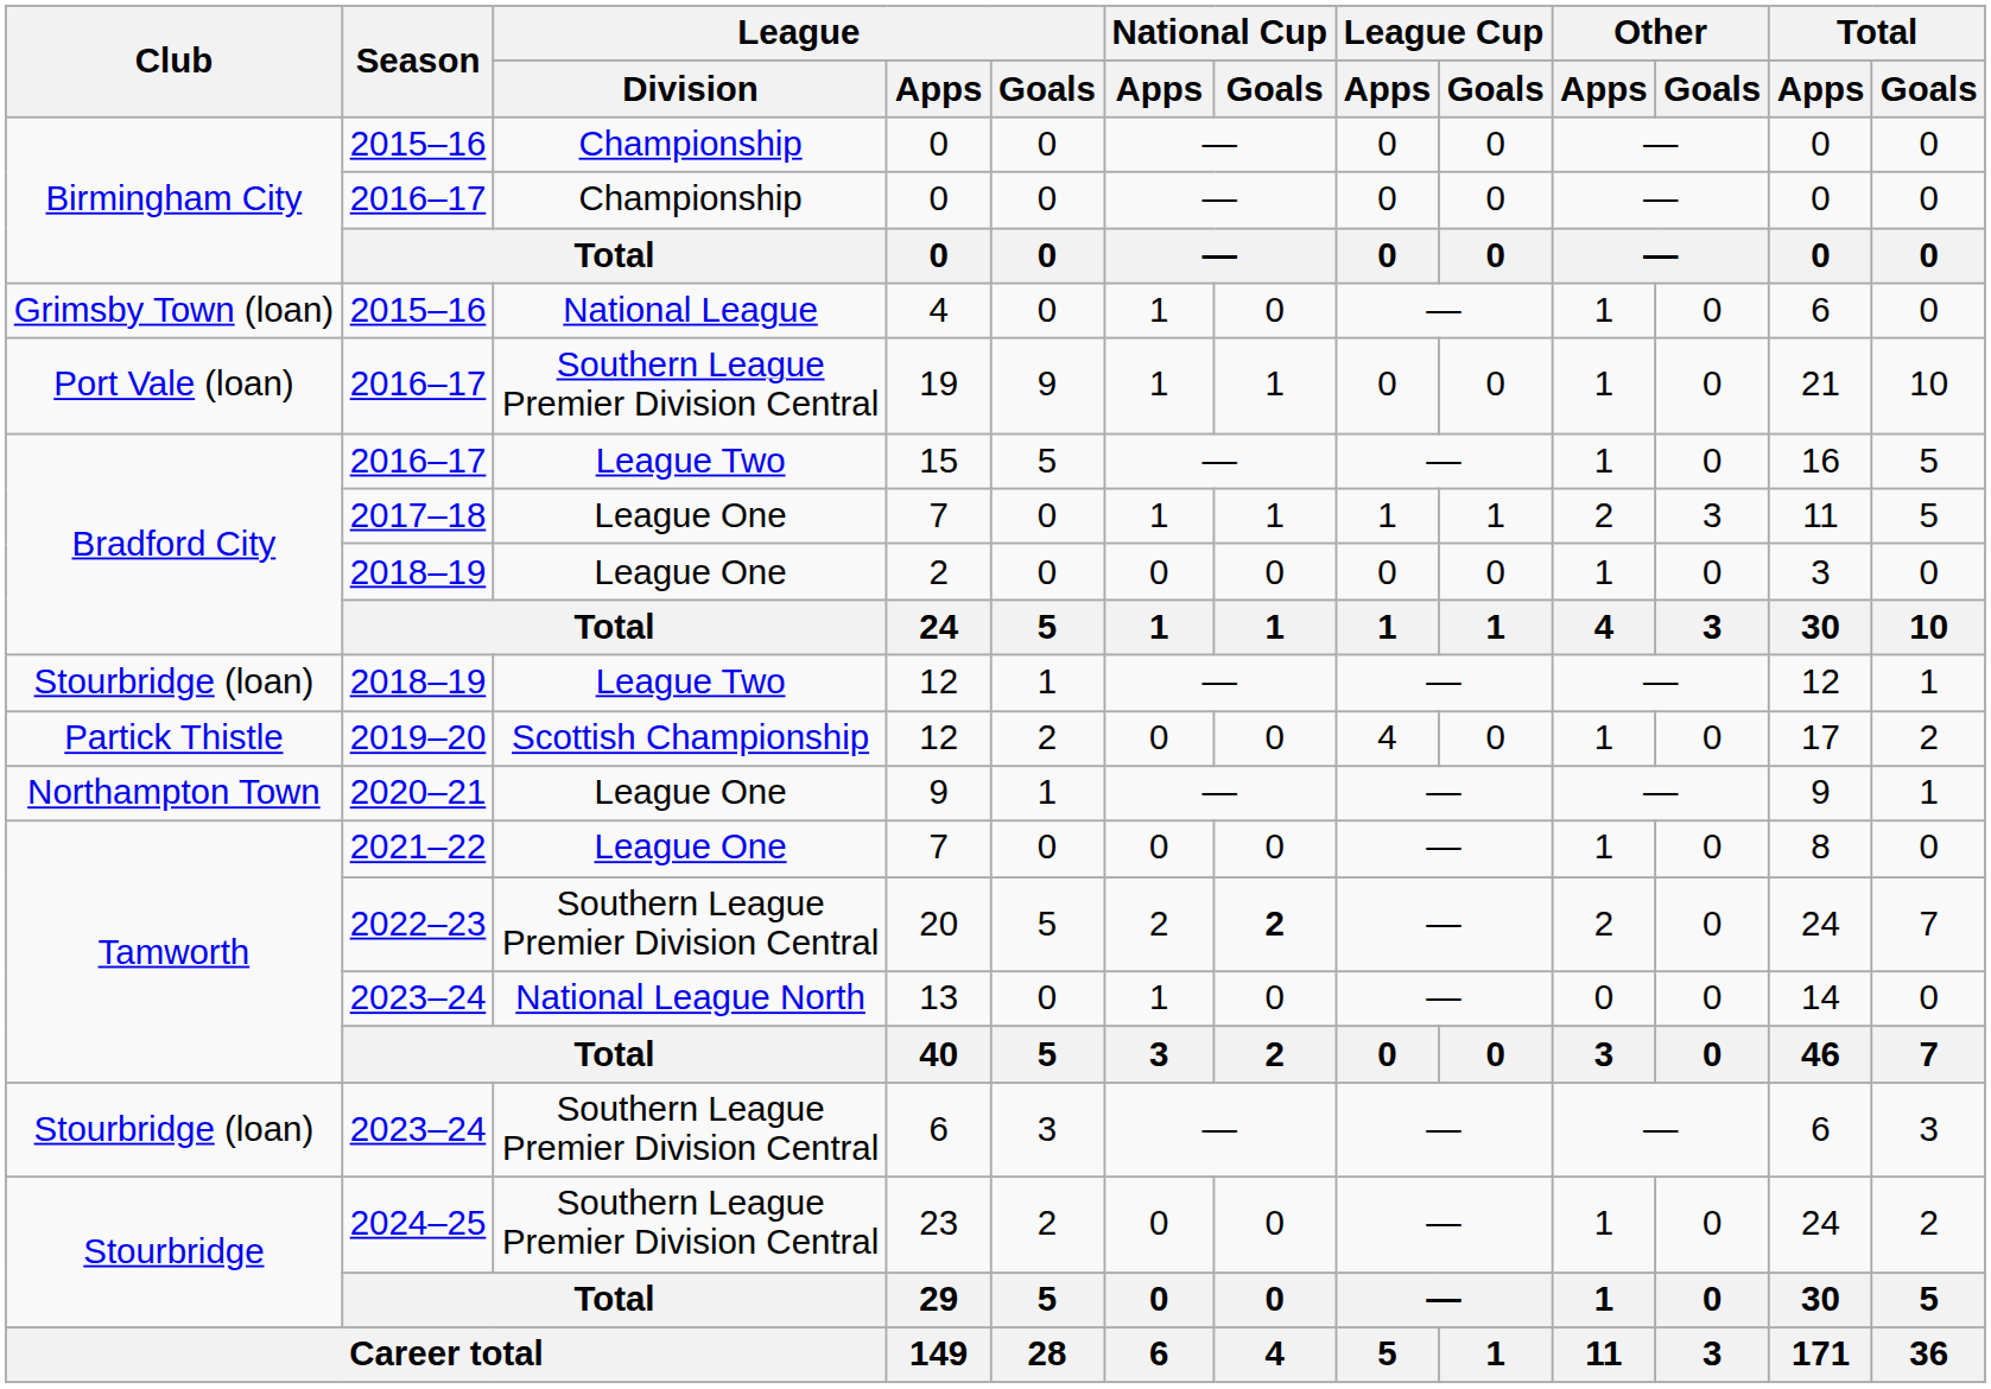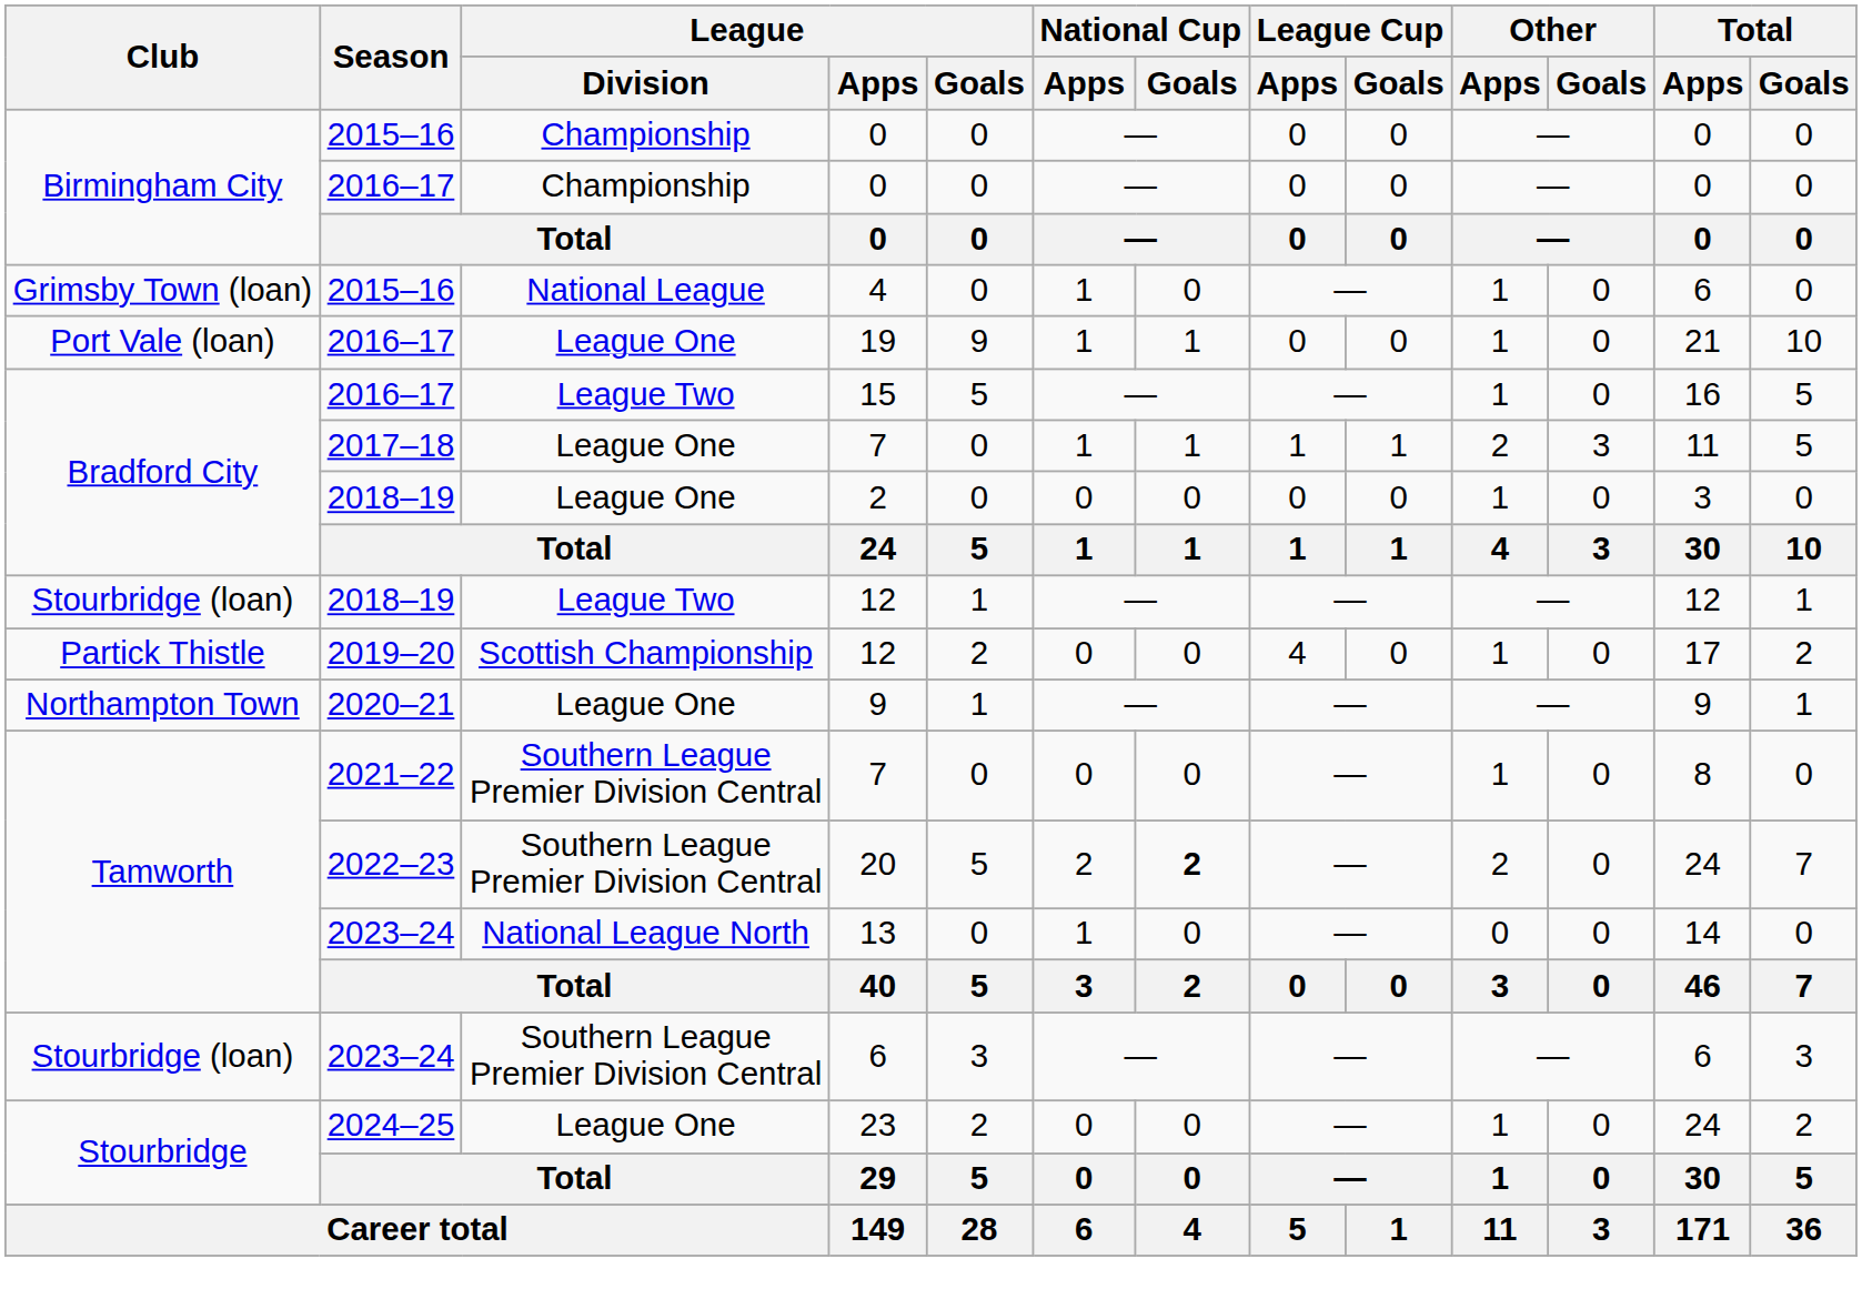 <table class=wikitable style="text-align:center">
 <tr>
 <th rowspan=2>Club</th>
 <th rowspan=2>Season</th>
 <th colspan=3>League</th>
 <th colspan=2>National Cup</th>
 <th colspan=2>League Cup</th>
 <th colspan=2>Other</th>
 <th colspan=2>Total</th>
 </tr>
 <tr>
 <th>Division</th>
 <th>Apps</th>
 <th>Goals</th>
 <th>Apps</th>
 <th>Goals</th>
 <th>Apps</th>
 <th>Goals</th>
 <th>Apps</th>
 <th>Goals</th>
 <th>Apps</th>
 <th>Goals</th>
 </tr>
 <tr>
 <td rowspan=3><a href='#'>Birmingham City</a></td>
 <td><a href='#'>2015–16</a></td>
 <td><a href='#'>Championship</a></td>
 <td>0</td>
 <td>0</td>
 <td colspan=2>—</td>
 <td>0</td>
 <td>0</td>
 <td colspan=2>—</td>
 <td>0</td>
 <td>0</td>
 </tr>
 <tr>
 <td><a href='#'>2016–17</a></td>
 <td>Championship</td>
 <td>0</td>
 <td>0</td>
 <td colspan=2>—</td>
 <td>0</td>
 <td>0</td>
 <td colspan=2>—</td>
 <td>0</td>
 <td>0</td>
 </tr>
 <tr>
 <th colspan=2>Total</th>
 <th>0</th>
 <th>0</th>
 <th colspan=2>—</th>
 <th>0</th>
 <th>0</th>
 <th colspan=2>—</th>
 <th>0</th>
 <th>0</th>
 </tr>
 <tr>
 <td><a href='#'>Grimsby Town</a> (loan)</td>
 <td><a href='#'>2015–16</a></td>
 <td><a href='#'>National League</a></td>
 <td>4</td>
 <td>0</td>
 <td>1</td>
 <td>0</td>
 <td colspan=2>—</td>
 <td>1</td>
 <td>0</td>
 <td>6</td>
 <td>0</td>
 </tr>
 <tr>
 <td><a href='#'>Port Vale</a> (loan)</td>
 <td><a href='#'>2016–17</a></td>
-<td><a href='#'>Southern League</a><br>Premier Division Central</td>
+<td><a href='#'>League One</a></td>
 <td>19</td>
 <td>9</td>
 <td>1</td>
 <td>1</td>
 <td>0</td>
 <td>0</td>
 <td>1</td>
 <td>0</td>
 <td>21</td>
 <td>10</td>
 </tr>
 <tr>
 <td rowspan=4><a href='#'>Bradford City</a></td>
 <td><a href='#'>2016–17</a></td>
 <td><a href='#'>League Two</a></td>
 <td>15</td>
 <td>5</td>
 <td colspan=2>—</td>
 <td colspan=2>—</td>
 <td>1</td>
 <td>0</td>
 <td>16</td>
 <td>5</td>
 </tr>
 <tr>
 <td><a href='#'>2017–18</a></td>
 <td>League One</td>
 <td>7</td>
 <td>0</td>
 <td>1</td>
 <td>1</td>
 <td>1</td>
 <td>1</td>
 <td>2</td>
 <td>3</td>
 <td>11</td>
 <td>5</td>
 </tr>
 <tr>
 <td><a href='#'>2018–19</a></td>
 <td>League One</td>
 <td>2</td>
 <td>0</td>
 <td>0</td>
 <td>0</td>
 <td>0</td>
 <td>0</td>
 <td>1</td>
 <td>0</td>
 <td>3</td>
 <td>0</td>
 </tr>
 <tr>
 <th colspan=2>Total</th>
 <th>24</th>
 <th>5</th>
 <th>1</th>
 <th>1</th>
 <th>1</th>
 <th>1</th>
 <th>4</th>
 <th>3</th>
 <th>30</th>
 <th>10</th>
 </tr>
 <tr>
 <td><a href='#'>Stourbridge</a> (loan)</td>
 <td><a href='#'>2018–19</a></td>
 <td><a href='#'>League Two</a></td>
 <td>12</td>
 <td>1</td>
 <td colspan=2>—</td>
 <td colspan=2>—</td>
 <td colspan=2>—</td>
 <td>12</td>
 <td>1</td>
 </tr>
 <tr>
 <td><a href='#'>Partick Thistle</a></td>
 <td><a href='#'>2019–20</a></td>
 <td><a href='#'>Scottish Championship</a></td>
 <td>12</td>
 <td>2</td>
 <td>0</td>
 <td>0</td>
 <td>4</td>
 <td>0</td>
 <td>1</td>
 <td>0</td>
 <td>17</td>
 <td>2</td>
 </tr>
 <tr>
 <td><a href='#'>Northampton Town</a></td>
 <td><a href='#'>2020–21</a></td>
 <td>League One</td>
 <td>9</td>
 <td>1</td>
 <td colspan=2>—</td>
 <td colspan=2>—</td>
 <td colspan=2>—</td>
 <td>9</td>
 <td>1</td>
 </tr>
 <tr>
 <td rowspan=4><a href='#'>Tamworth</a></td>
 <td><a href='#'>2021–22</a></td>
-<td><a href='#'>League One</a></td>
+<td><a href='#'>Southern League</a><br>Premier Division Central</td>
 <td>7</td>
 <td>0</td>
 <td>0</td>
 <td>0</td>
 <td colspan="2">—</td>
 <td>1</td>
 <td>0</td>
 <td>8</td>
 <td>0</td>
 </tr>
 <tr>
 <td><a href='#'>2022–23</a></td>
 <td>Southern League<br>Premier Division Central</td>
 <td>20</td>
 <td>5</td>
 <td>2</td>
 <td><strong>2</strong></td>
 <td colspan="2">—</td>
 <td>2</td>
 <td>0</td>
 <td>24</td>
 <td>7</td>
 </tr>
 <tr>
 <td><a href='#'>2023–24</a></td>
 <td><a href='#'>National League North</a></td>
 <td>13</td>
 <td>0</td>
 <td>1</td>
 <td>0</td>
 <td colspan="2">—</td>
 <td>0</td>
 <td>0</td>
 <td>14</td>
 <td>0</td>
 </tr>
 <tr>
 <th colspan=2>Total</th>
 <th>40</th>
 <th>5</th>
 <th>3</th>
 <th>2</th>
 <th>0</th>
 <th>0</th>
 <th>3</th>
 <th>0</th>
 <th>46</th>
 <th>7</th>
 </tr>
 <tr>
 <td><a href='#'>Stourbridge</a> (loan)</td>
 <td><a href='#'>2023–24</a></td>
 <td>Southern League<br>Premier Division Central</td>
 <td>6</td>
 <td>3</td>
 <td colspan="2">—</td>
 <td colspan="2">—</td>
 <td colspan="2">—</td>
 <td>6</td>
 <td>3</td>
 </tr>
 <tr>
 <td rowspan=2><a href='#'>Stourbridge</a></td>
 <td><a href='#'>2024–25</a></td>
-<td>Southern League<br>Premier Division Central</td>
+<td>League One</td>
 <td>23</td>
 <td>2</td>
 <td>0</td>
 <td>0</td>
 <td colspan="2">—</td>
 <td>1</td>
 <td>0</td>
 <td>24</td>
 <td>2</td>
 </tr>
 <tr>
 <th colspan=2>Total</th>
 <th>29</th>
 <th>5</th>
 <th>0</th>
 <th>0</th>
 <th colspan=2>—</th>
 <th>1</th>
 <th>0</th>
 <th>30</th>
 <th>5</th>
 </tr>
 <tr>
 <th colspan=3>Career total</th>
 <th>149</th>
 <th>28</th>
 <th>6</th>
 <th>4</th>
 <th>5</th>
 <th>1</th>
 <th>11</th>
 <th>3</th>
 <th>171</th>
 <th>36</th>
 </tr>
 </table>
